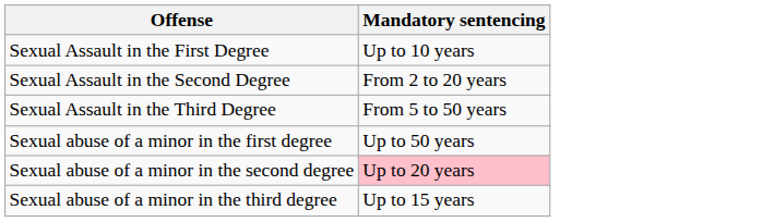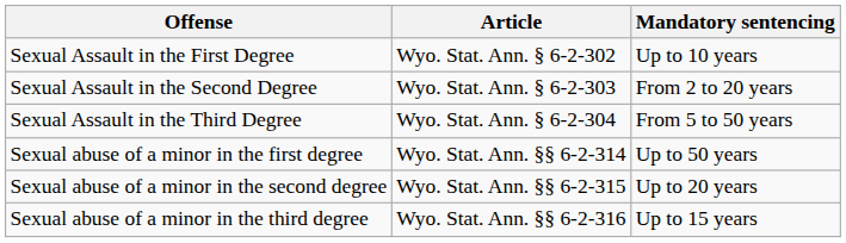 <table class="wikitable">
 <tr>
 <th>Offense</th>
+<th>Article</th>
 <th>Mandatory sentencing</th>
 </tr>
 <tr>
 <td>Sexual Assault in the First Degree</td>
+<td>Wyo. Stat. Ann. § 6-2-302</td>
 <td>Up to 10 years</td>
 </tr>
 <tr>
 <td>Sexual Assault in the Second Degree</td>
+<td>Wyo. Stat. Ann. § 6-2-303</td>
 <td>From 2 to 20 years</td>
 </tr>
 <tr>
 <td>Sexual Assault in the Third Degree</td>
+<td>Wyo. Stat. Ann. § 6-2-304</td>
 <td>From 5 to 50 years</td>
 </tr>
 <tr>
 <td>Sexual abuse of a minor in the first degree</td>
+<td>Wyo. Stat. Ann. §§ 6-2-314</td>
 <td>Up to 50 years</td>
 </tr>
 <tr>
 <td>Sexual abuse of a minor in the second degree</td>
-<td style="background: pink;">Up to 20 years</td>
+<td>Wyo. Stat. Ann. §§ 6-2-315</td>
+<td>Up to 20 years</td>
 </tr>
 <tr>
 <td>Sexual abuse of a minor in the third degree</td>
+<td>Wyo. Stat. Ann. §§ 6-2-316</td>
 <td>Up to 15 years</td>
 </tr>
 </table>
